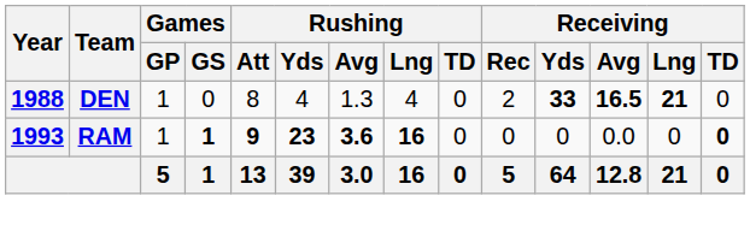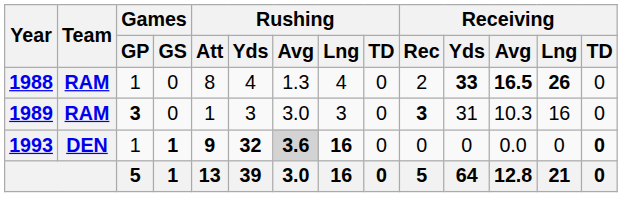 <table class="wikitable" style="text-align:center;">
 <tr>
 <th rowspan="2">Year</th>
 <th rowspan="2">Team</th>
 <th colspan="2">Games</th>
 <th colspan="5">Rushing</th>
 <th colspan="5">Receiving</th>
 </tr>
 <tr>
 <th>GP</th>
 <th>GS</th>
 <th>Att</th>
 <th>Yds</th>
 <th>Avg</th>
 <th>Lng</th>
 <th>TD</th>
 <th>Rec</th>
 <th>Yds</th>
 <th>Avg</th>
 <th>Lng</th>
 <th>TD</th>
 </tr>
 <tr>
 <th><a href='#'>1988</a></th>
-<th><a href='#'>DEN</a></th>
+<th><a href='#'>RAM</a></th>
 <td>1</td>
 <td>0</td>
 <td>8</td>
 <td>4</td>
 <td>1.3</td>
 <td>4</td>
 <td>0</td>
 <td>2</td>
 <td><strong>33</strong></td>
 <td><strong>16.5</strong></td>
-<td><strong>21</strong></td>
+<td><strong>26</strong></td>
+<td>0</td>
+</tr>
+<tr>
+<th><a href='#'>1989</a></th>
+<th><a href='#'>RAM</a></th>
+<td><strong>3</strong></td>
+<td>0</td>
+<td>1</td>
+<td>3</td>
+<td>3.0</td>
+<td>3</td>
+<td>0</td>
+<td><strong>3</strong></td>
+<td>31</td>
+<td>10.3</td>
+<td>16</td>
 <td>0</td>
 </tr>
 <tr>
 <th><a href='#'>1993</a></th>
-<th><a href='#'>RAM</a></th>
+<th><a href='#'>DEN</a></th>
 <td>1</td>
 <td><strong>1</strong></td>
 <td><strong>9</strong></td>
-<td><strong>23</strong></td>
-<td><strong>3.6</strong></td>
+<td><strong>32</strong></td>
+<td style="background: lightgrey;"><strong>3.6</strong></td>
 <td><strong>16</strong></td>
 <td>0</td>
 <td>0</td>
 <td>0</td>
 <td>0.0</td>
 <td>0</td>
 <td><strong>0</strong></td>
 </tr>
 <tr>
 <th colspan="2"></th>
 <th>5</th>
 <th>1</th>
 <th>13</th>
 <th>39</th>
 <th>3.0</th>
 <th>16</th>
 <th>0</th>
 <th>5</th>
 <th>64</th>
 <th>12.8</th>
 <th>21</th>
 <th>0</th>
 </tr>
 </table>
